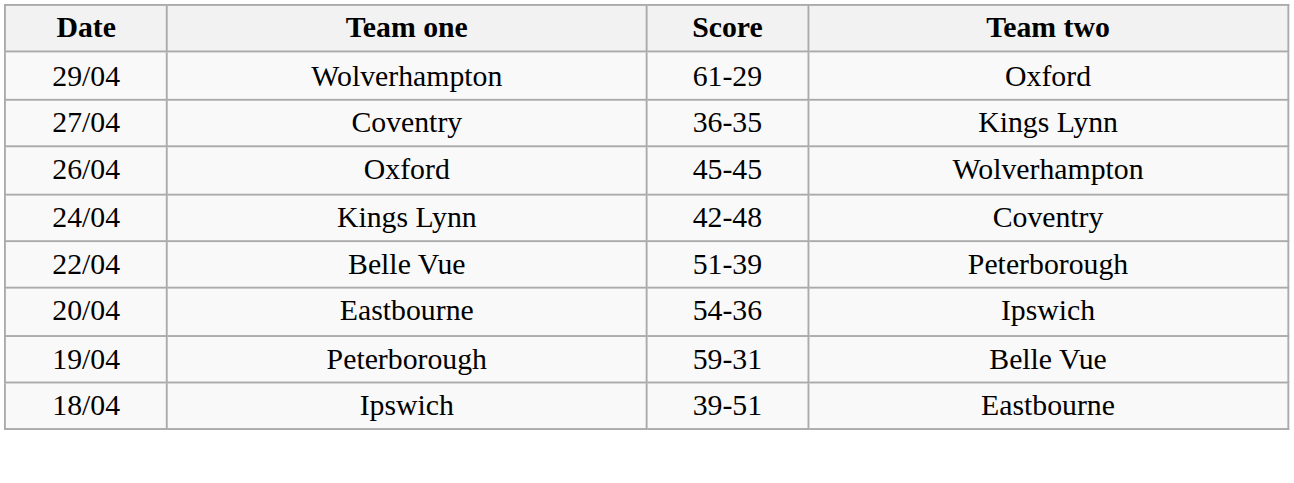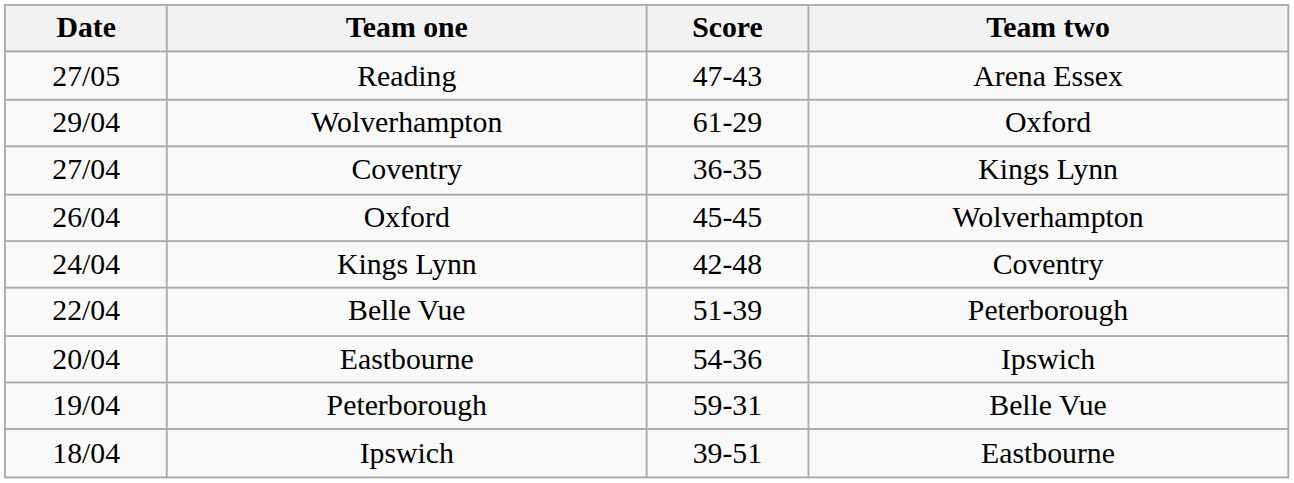 <table class="wikitable" style="text-align: center">
 <tr>
 <th width=80>Date</th>
 <th width=250>Team one</th>
 <th width=80>Score</th>
 <th width=250>Team two</th>
+</tr>
+<tr>
+<td>27/05</td>
+<td>Reading</td>
+<td>47-43</td>
+<td>Arena Essex</td>
 </tr>
 <tr>
 <td>29/04</td>
 <td>Wolverhampton</td>
 <td>61-29</td>
 <td>Oxford</td>
 </tr>
 <tr>
 <td>27/04</td>
 <td>Coventry</td>
 <td>36-35</td>
 <td>Kings Lynn</td>
 </tr>
 <tr>
 <td>26/04</td>
 <td>Oxford</td>
 <td>45-45</td>
 <td>Wolverhampton</td>
 </tr>
 <tr>
 <td>24/04</td>
 <td>Kings Lynn</td>
 <td>42-48</td>
 <td>Coventry</td>
 </tr>
 <tr>
 <td>22/04</td>
 <td>Belle Vue</td>
 <td>51-39</td>
 <td>Peterborough</td>
 </tr>
 <tr>
 <td>20/04</td>
 <td>Eastbourne</td>
 <td>54-36</td>
 <td>Ipswich</td>
 </tr>
 <tr>
 <td>19/04</td>
 <td>Peterborough</td>
 <td>59-31</td>
 <td>Belle Vue</td>
 </tr>
 <tr>
 <td>18/04</td>
 <td>Ipswich</td>
 <td>39-51</td>
 <td>Eastbourne</td>
 </tr>
 </table>
